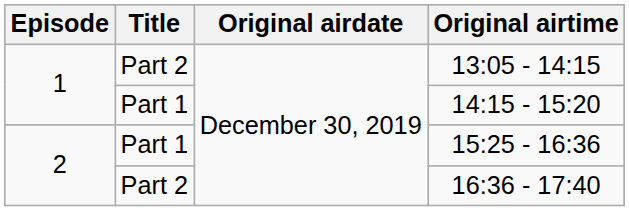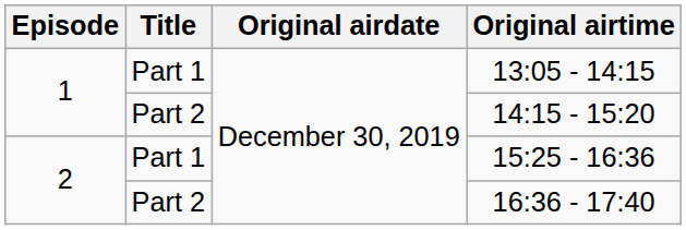 <table class="wikitable" style="text-align: center;">
 <tr>
 <th>Episode</th>
 <th>Title</th>
 <th>Original airdate</th>
 <th>Original airtime</th>
 </tr>
 <tr>
 <td rowspan="2">1</td>
-<td>Part 2</td>
+<td>Part 1</td>
 <td rowspan="4">December 30, 2019</td>
 <td>13:05 - 14:15</td>
 </tr>
 <tr>
-<td>Part 1</td>
+<td>Part 2</td>
 <td>14:15 - 15:20</td>
 </tr>
 <tr>
 <td rowspan="2">2</td>
 <td>Part 1</td>
 <td>15:25 - 16:36</td>
 </tr>
 <tr>
 <td>Part 2</td>
 <td>16:36 - 17:40</td>
 </tr>
 </table>
